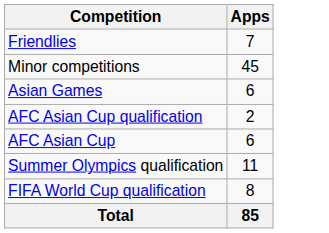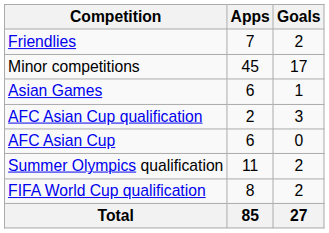 <table class="wikitable" style="text-align:center">
 <tr>
 <th>Competition</th>
 <th>Apps</th>
+<th>Goals</th>
 </tr>
 <tr>
 <td align="left"><a href='#'>Friendlies</a></td>
 <td>7</td>
+<td>2</td>
 </tr>
 <tr>
 <td align="left">Minor competitions</td>
 <td>45</td>
+<td>17</td>
 </tr>
 <tr>
 <td align="left"><a href='#'>Asian Games</a></td>
 <td>6</td>
+<td>1</td>
 </tr>
 <tr>
 <td align="left"><a href='#'>AFC Asian Cup qualification</a></td>
 <td>2</td>
+<td>3</td>
 </tr>
 <tr>
 <td align="left"><a href='#'>AFC Asian Cup</a></td>
 <td>6</td>
+<td>0</td>
 </tr>
 <tr>
 <td align="left"><a href='#'>Summer Olympics</a> qualification</td>
 <td>11</td>
+<td>2</td>
 </tr>
 <tr>
 <td align="left"><a href='#'>FIFA World Cup qualification</a></td>
 <td>8</td>
+<td>2</td>
 </tr>
 <tr>
 <th>Total</th>
 <th>85</th>
+<th>27</th>
 </tr>
 </table>
